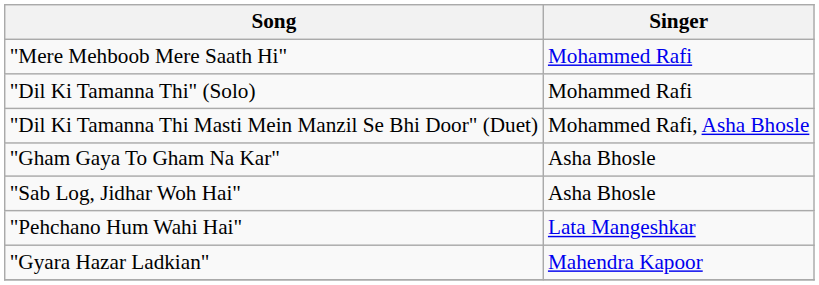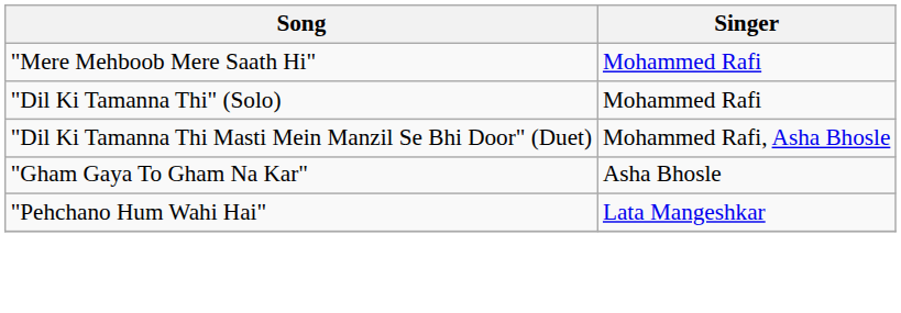 <table class="wikitable" style="font-size:92%;">
 <tr>
 <th>Song</th>
 <th>Singer</th>
 </tr>
 <tr>
 <td>"Mere Mehboob Mere Saath Hi"</td>
 <td><a href='#'>Mohammed Rafi</a></td>
 </tr>
 <tr>
 <td>"Dil Ki Tamanna Thi" (Solo)</td>
 <td>Mohammed Rafi</td>
 </tr>
 <tr>
 <td>"Dil Ki Tamanna Thi Masti Mein Manzil Se Bhi Door" (Duet)</td>
 <td>Mohammed Rafi, <a href='#'>Asha Bhosle</a></td>
 </tr>
 <tr>
 <td>"Gham Gaya To Gham Na Kar"</td>
 <td>Asha Bhosle</td>
 </tr>
 <tr>
-<td>"Sab Log, Jidhar Woh Hai"</td>
-<td>Asha Bhosle</td>
-</tr>
-<tr>
 <td>"Pehchano Hum Wahi Hai"</td>
 <td><a href='#'>Lata Mangeshkar</a></td>
 </tr>
 <tr>
-<td>"Gyara Hazar Ladkian"</td>
-<td><a href='#'>Mahendra Kapoor</a></td>
-</tr>
-<tr>
 </tr>
 </table>
